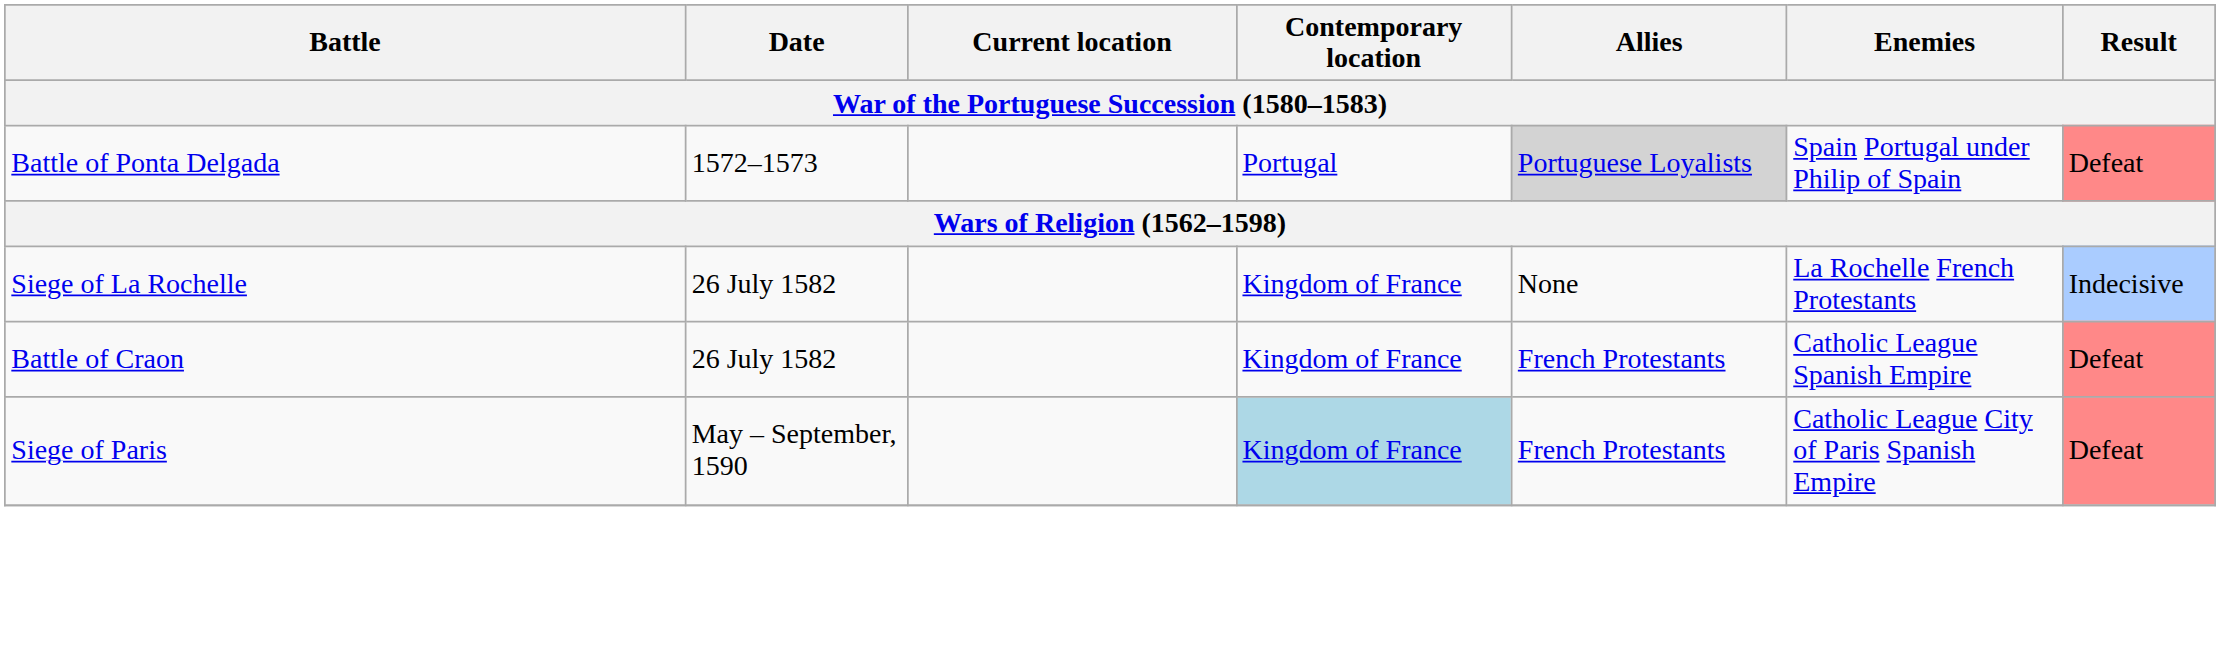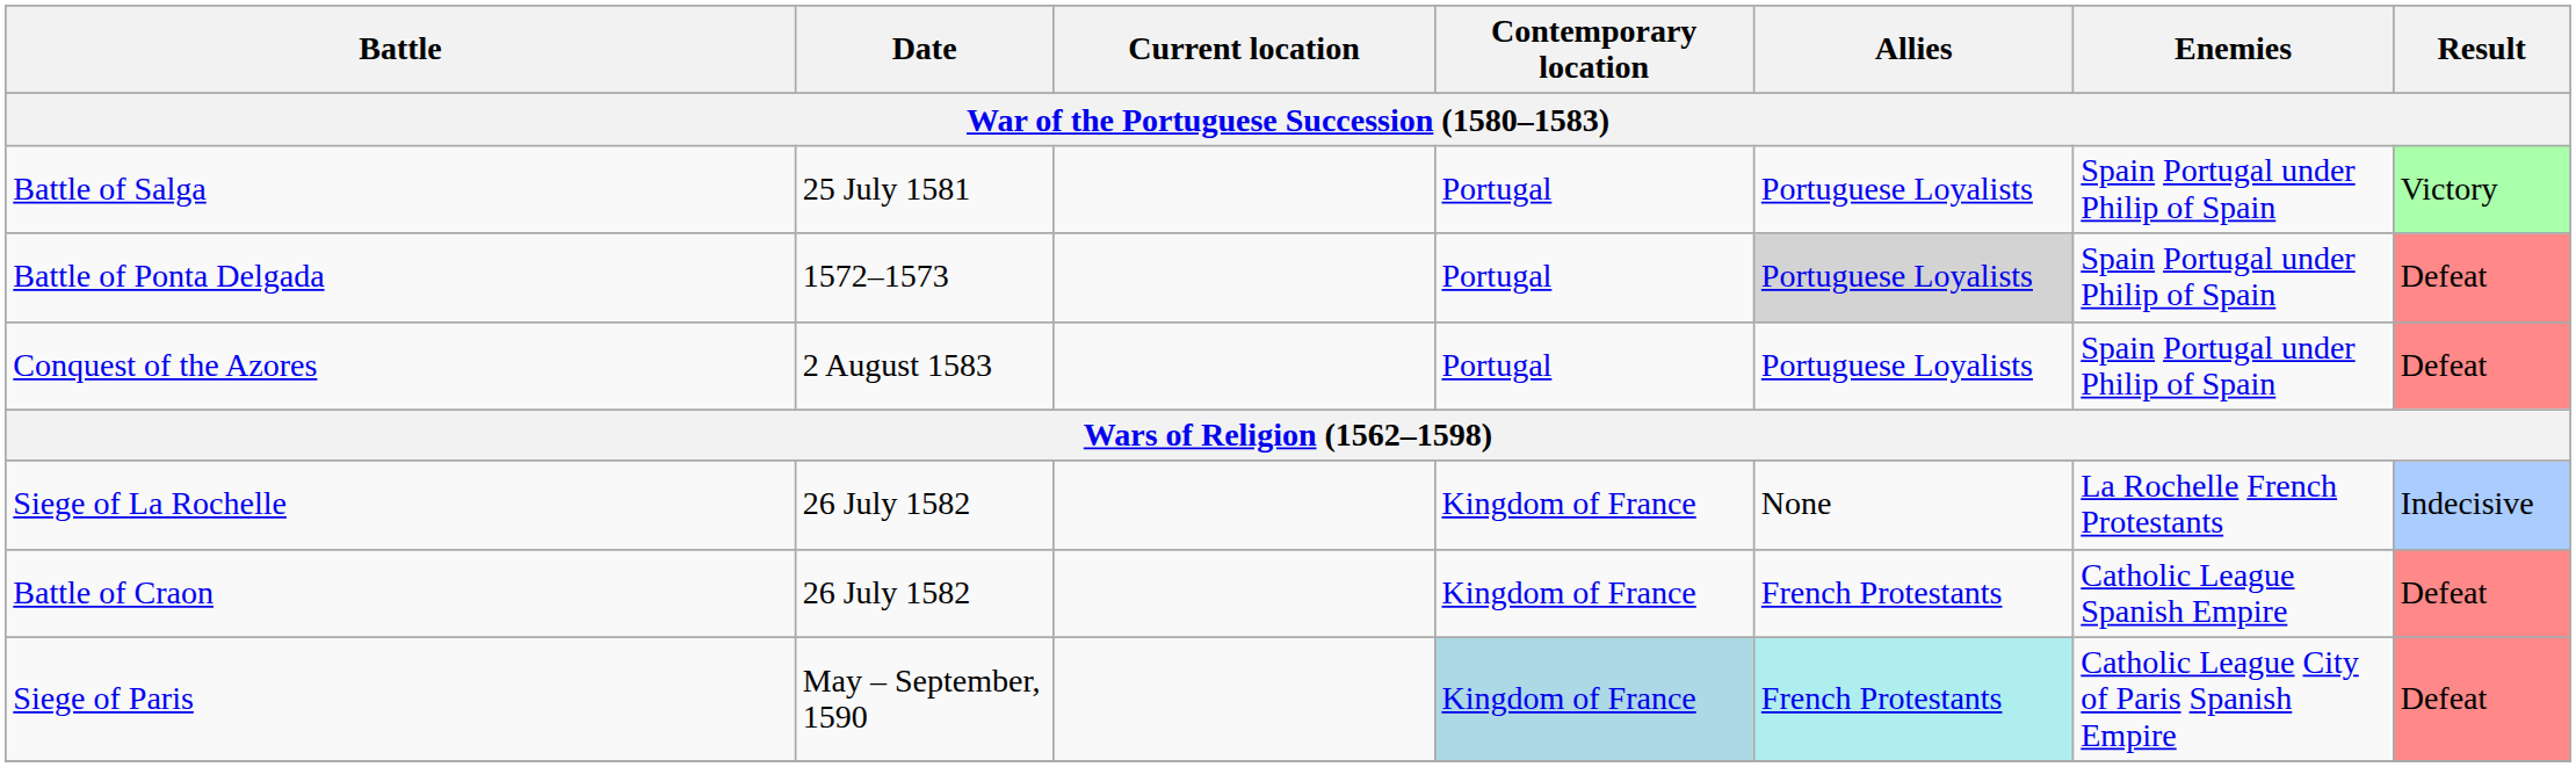 <table class="wikitable sortable" style="width:100%;">
 <tr>
 <th>Battle</th>
 <th style="width:120px;">Date</th>
 <th style="width:180px;">Current location</th>
 <th style="width:150px;">Contemporary location</th>
 <th style="width:150px;">Allies</th>
 <th style="width:150px;">Enemies</th>
 <th style="width:80px;">Result</th>
 </tr>
 <tr>
 <th colspan="7"><a href='#'>War of the Portuguese Succession</a> (1580–1583)</th>
 </tr>
 <tr>
+<td><a href='#'>Battle of Salga</a></td>
+<td>25 July 1581</td>
+<td></td>
+<td> <a href='#'>Portugal</a></td>
+<td> <a href='#'>Portuguese Loyalists</a></td>
+<td> <a href='#'>Spain</a> <a href='#'>Portugal under Philip of Spain</a></td>
+<td style="background:#AFA">Victory</td>
+</tr>
+<tr>
 <td><a href='#'>Battle of Ponta Delgada</a></td>
 <td>1572–1573</td>
 <td></td>
 <td> <a href='#'>Portugal</a></td>
 <td style="background: lightgrey;"> <a href='#'>Portuguese Loyalists</a></td>
+<td> <a href='#'>Spain</a> <a href='#'>Portugal under Philip of Spain</a></td>
+<td style="background:#F88">Defeat</td>
+</tr>
+<tr>
+<td><a href='#'>Conquest of the Azores</a></td>
+<td>2 August 1583</td>
+<td></td>
+<td> <a href='#'>Portugal</a></td>
+<td> <a href='#'>Portuguese Loyalists</a></td>
 <td> <a href='#'>Spain</a> <a href='#'>Portugal under Philip of Spain</a></td>
 <td style="background:#F88">Defeat</td>
 </tr>
 <tr>
 <th colspan="7"><a href='#'>Wars of Religion</a> (1562–1598)</th>
 </tr>
 <tr>
 <td><a href='#'>Siege of La Rochelle</a></td>
 <td>26 July 1582</td>
 <td></td>
 <td> <a href='#'>Kingdom of France</a></td>
 <td>None</td>
 <td> <a href='#'>La Rochelle</a> <a href='#'>French Protestants</a></td>
 <td style="background:#ACF">Indecisive</td>
 </tr>
 <tr>
 <td><a href='#'>Battle of Craon</a></td>
 <td>26 July 1582</td>
 <td></td>
 <td> <a href='#'>Kingdom of France</a></td>
 <td> <a href='#'>French Protestants</a></td>
 <td> <a href='#'>Catholic League</a> <a href='#'>Spanish Empire</a></td>
 <td style="background:#F88">Defeat</td>
 </tr>
 <tr>
 <td><a href='#'>Siege of Paris</a></td>
 <td>May – September, 1590</td>
 <td></td>
 <td style="background: lightblue;"> <a href='#'>Kingdom of France</a></td>
-<td> <a href='#'>French Protestants</a></td>
+<td style="background: paleturquoise;"> <a href='#'>French Protestants</a></td>
 <td> <a href='#'>Catholic League</a> <a href='#'>City of Paris</a> <a href='#'>Spanish Empire</a></td>
 <td style="background:#F88">Defeat</td>
 </tr>
 <tr>
 </tr>
 </table>
